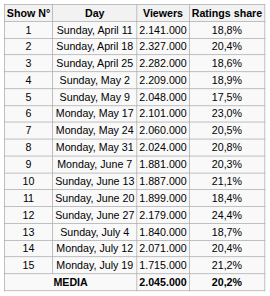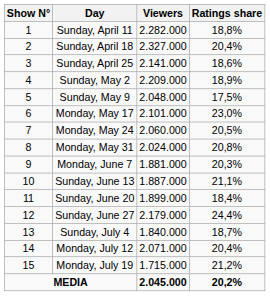 <table class="wikitable sortable centre" style="text-align:center;font-size:90%">
 <tr>
 <th>Show N°</th>
 <th>Day</th>
 <th>Viewers</th>
 <th>Ratings share</th>
 </tr>
 <tr>
 <td>1</td>
 <td>Sunday, April 11</td>
-<td>2.141.000</td>
+<td>2.282.000</td>
 <td>18,8%</td>
 </tr>
 <tr>
 <td>2</td>
 <td>Sunday, April 18</td>
 <td>2.327.000</td>
 <td>20,4%</td>
 </tr>
 <tr>
 <td>3</td>
 <td>Sunday, April 25</td>
-<td>2.282.000</td>
+<td>2.141.000</td>
 <td>18,6%</td>
 </tr>
 <tr>
 <td>4</td>
 <td>Sunday, May 2</td>
 <td>2.209.000</td>
 <td>18,9%</td>
 </tr>
 <tr>
 <td>5</td>
 <td>Sunday, May 9</td>
 <td>2.048.000</td>
 <td>17,5%</td>
 </tr>
 <tr>
 <td>6</td>
 <td>Monday, May 17</td>
 <td>2.101.000</td>
 <td>23,0%</td>
 </tr>
 <tr>
 <td>7</td>
 <td>Monday, May 24</td>
 <td>2.060.000</td>
 <td>20,5%</td>
 </tr>
 <tr>
 <td>8</td>
 <td>Monday, May 31</td>
 <td>2.024.000</td>
 <td>20,8%</td>
 </tr>
 <tr>
 <td>9</td>
 <td>Monday, June 7</td>
 <td>1.881.000</td>
 <td>20,3%</td>
 </tr>
 <tr>
 <td>10</td>
 <td>Sunday, June 13</td>
 <td>1.887.000</td>
 <td>21,1%</td>
 </tr>
 <tr>
 <td>11</td>
 <td>Sunday, June 20</td>
 <td>1.899.000</td>
 <td>18,4%</td>
 </tr>
 <tr>
 <td>12</td>
 <td>Sunday, June 27</td>
 <td>2.179.000</td>
 <td>24,4%</td>
 </tr>
 <tr>
 <td>13</td>
 <td>Sunday, July 4</td>
 <td>1.840.000</td>
 <td>18,7%</td>
 </tr>
 <tr>
 <td>14</td>
 <td>Monday, July 12</td>
 <td>2.071.000</td>
 <td>20,4%</td>
 </tr>
 <tr>
 <td>15</td>
 <td>Monday, July 19</td>
 <td>1.715.000</td>
 <td>21,2%</td>
 </tr>
 <tr>
 <td colspan="2"><strong>MEDIA</strong></td>
 <td><strong>2.045.000</strong></td>
 <td><strong>20,2%</strong></td>
 </tr>
 </table>
